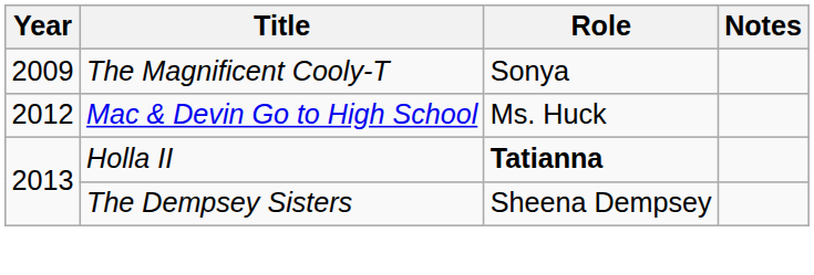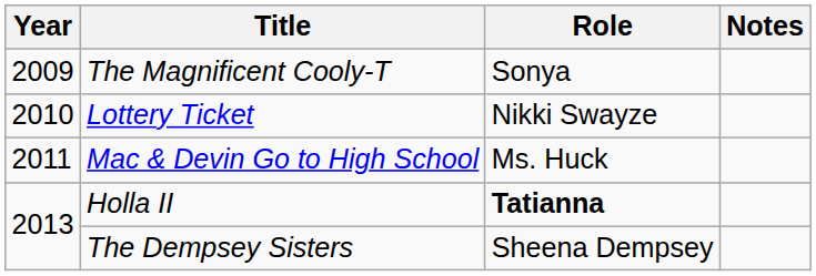 <table class="wikitable plainrowheaders sortable" style="margin-right: 0;">
 <tr>
 <th>Year</th>
 <th>Title</th>
 <th>Role</th>
 <th>Notes</th>
 </tr>
 <tr>
 <td>2009</td>
 <td><em>The Magnificent Cooly-T</em></td>
 <td>Sonya</td>
 <td></td>
 </tr>
 <tr>
-<td>2012</td>
+<td>2010</td>
+<td><em><a href='#'>Lottery Ticket</a></em></td>
+<td>Nikki Swayze</td>
+<td></td>
+</tr>
+<tr>
+<td>2011</td>
 <td><em><a href='#'>Mac & Devin Go to High School</a></em></td>
 <td>Ms. Huck</td>
 <td></td>
 </tr>
 <tr>
 <td rowspan="2">2013</td>
 <td><em>Holla II</em></td>
 <td><strong>Tatianna</strong></td>
 <td></td>
 </tr>
 <tr>
 <td><em>The Dempsey Sisters</em></td>
 <td>Sheena Dempsey</td>
 <td></td>
 </tr>
 </table>
